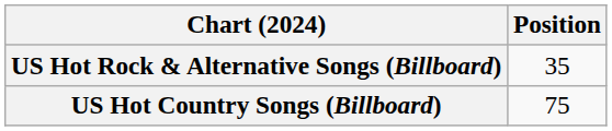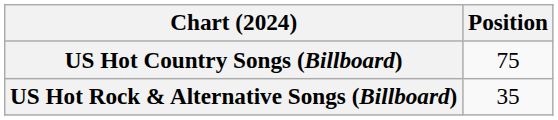 <table class="wikitable sortable plainrowheaders" style="text-align:center">
 <tr>
 <th scope="col">Chart (2024)</th>
 <th scope="col">Position</th>
 </tr>
 <tr>
+<th scope="row">US Hot Country Songs (<em>Billboard</em>)</th>
+<td>75</td>
+</tr>
+<tr>
 <th scope="row">US Hot Rock & Alternative Songs (<em>Billboard</em>)</th>
 <td>35</td>
 </tr>
-<tr>
-<th scope="row">US Hot Country Songs (<em>Billboard</em>)</th>
-<td>75</td>
-</tr>
 </table>
